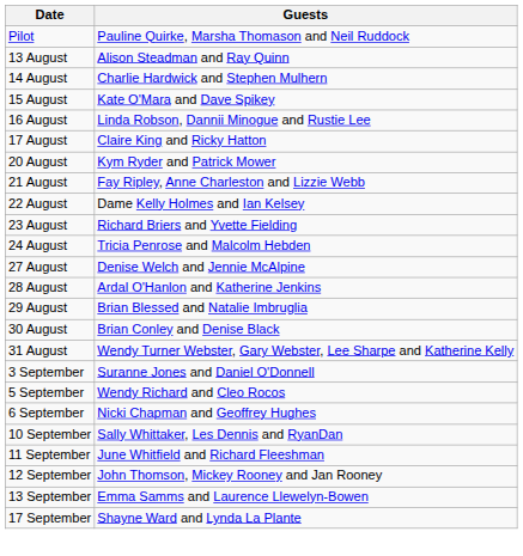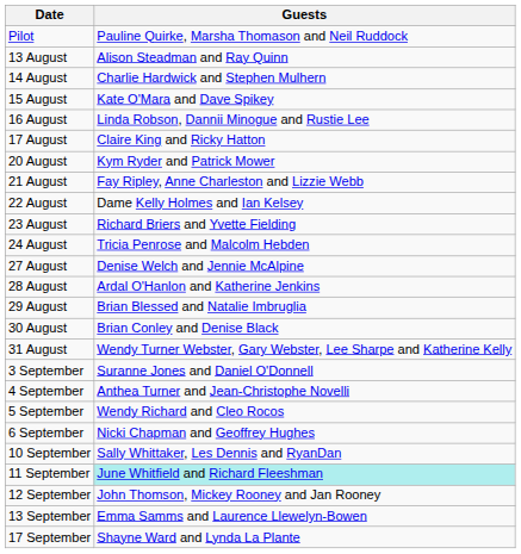 <table class="wikitable">
 <tr>
 <th>Date</th>
 <th>Guests</th>
 </tr>
 <tr>
 <td><a href='#'>Pilot</a></td>
 <td><a href='#'>Pauline Quirke</a>, <a href='#'>Marsha Thomason</a> and <a href='#'>Neil Ruddock</a></td>
 </tr>
 <tr>
 <td>13 August</td>
 <td><a href='#'>Alison Steadman</a> and <a href='#'>Ray Quinn</a></td>
 </tr>
 <tr>
 <td>14 August</td>
 <td><a href='#'>Charlie Hardwick</a> and <a href='#'>Stephen Mulhern</a></td>
 </tr>
 <tr>
 <td>15 August</td>
 <td><a href='#'>Kate O'Mara</a> and <a href='#'>Dave Spikey</a></td>
 </tr>
 <tr>
 <td>16 August</td>
 <td><a href='#'>Linda Robson</a>, <a href='#'>Dannii Minogue</a> and <a href='#'>Rustie Lee</a></td>
 </tr>
 <tr>
 <td>17 August</td>
 <td><a href='#'>Claire King</a> and <a href='#'>Ricky Hatton</a></td>
 </tr>
 <tr>
 <td>20 August</td>
 <td><a href='#'>Kym Ryder</a> and <a href='#'>Patrick Mower</a></td>
 </tr>
 <tr>
 <td>21 August</td>
 <td><a href='#'>Fay Ripley</a>, <a href='#'>Anne Charleston</a> and <a href='#'>Lizzie Webb</a></td>
 </tr>
 <tr>
 <td>22 August</td>
 <td>Dame <a href='#'>Kelly Holmes</a> and <a href='#'>Ian Kelsey</a></td>
 </tr>
 <tr>
 <td>23 August</td>
 <td><a href='#'>Richard Briers</a> and <a href='#'>Yvette Fielding</a></td>
 </tr>
 <tr>
 <td>24 August</td>
 <td><a href='#'>Tricia Penrose</a> and <a href='#'>Malcolm Hebden</a></td>
 </tr>
 <tr>
 <td>27 August</td>
 <td><a href='#'>Denise Welch</a> and <a href='#'>Jennie McAlpine</a></td>
 </tr>
 <tr>
 <td>28 August</td>
 <td><a href='#'>Ardal O'Hanlon</a> and <a href='#'>Katherine Jenkins</a></td>
 </tr>
 <tr>
 <td>29 August</td>
 <td><a href='#'>Brian Blessed</a> and <a href='#'>Natalie Imbruglia</a></td>
 </tr>
 <tr>
 <td>30 August</td>
 <td><a href='#'>Brian Conley</a> and <a href='#'>Denise Black</a></td>
 </tr>
 <tr>
 <td>31 August</td>
 <td><a href='#'>Wendy Turner Webster</a>, <a href='#'>Gary Webster</a>, <a href='#'>Lee Sharpe</a> and <a href='#'>Katherine Kelly</a></td>
 </tr>
 <tr>
 <td>3 September</td>
 <td><a href='#'>Suranne Jones</a> and <a href='#'>Daniel O'Donnell</a></td>
 </tr>
 <tr>
+<td>4 September</td>
+<td><a href='#'>Anthea Turner</a> and <a href='#'>Jean-Christophe Novelli</a></td>
+</tr>
+<tr>
 <td>5 September</td>
 <td><a href='#'>Wendy Richard</a> and <a href='#'>Cleo Rocos</a></td>
 </tr>
 <tr>
 <td>6 September</td>
 <td><a href='#'>Nicki Chapman</a> and <a href='#'>Geoffrey Hughes</a></td>
 </tr>
 <tr>
 <td>10 September</td>
 <td><a href='#'>Sally Whittaker</a>, <a href='#'>Les Dennis</a> and <a href='#'>RyanDan</a></td>
 </tr>
 <tr>
 <td>11 September</td>
-<td><a href='#'>June Whitfield</a> and <a href='#'>Richard Fleeshman</a></td>
+<td style="background: paleturquoise;"><a href='#'>June Whitfield</a> and <a href='#'>Richard Fleeshman</a></td>
 </tr>
 <tr>
 <td>12 September</td>
 <td><a href='#'>John Thomson</a>, <a href='#'>Mickey Rooney</a> and Jan Rooney</td>
 </tr>
 <tr>
 <td>13 September</td>
 <td><a href='#'>Emma Samms</a> and <a href='#'>Laurence Llewelyn-Bowen</a></td>
 </tr>
 <tr>
 <td>17 September</td>
 <td><a href='#'>Shayne Ward</a> and <a href='#'>Lynda La Plante</a></td>
 </tr>
 </table>
